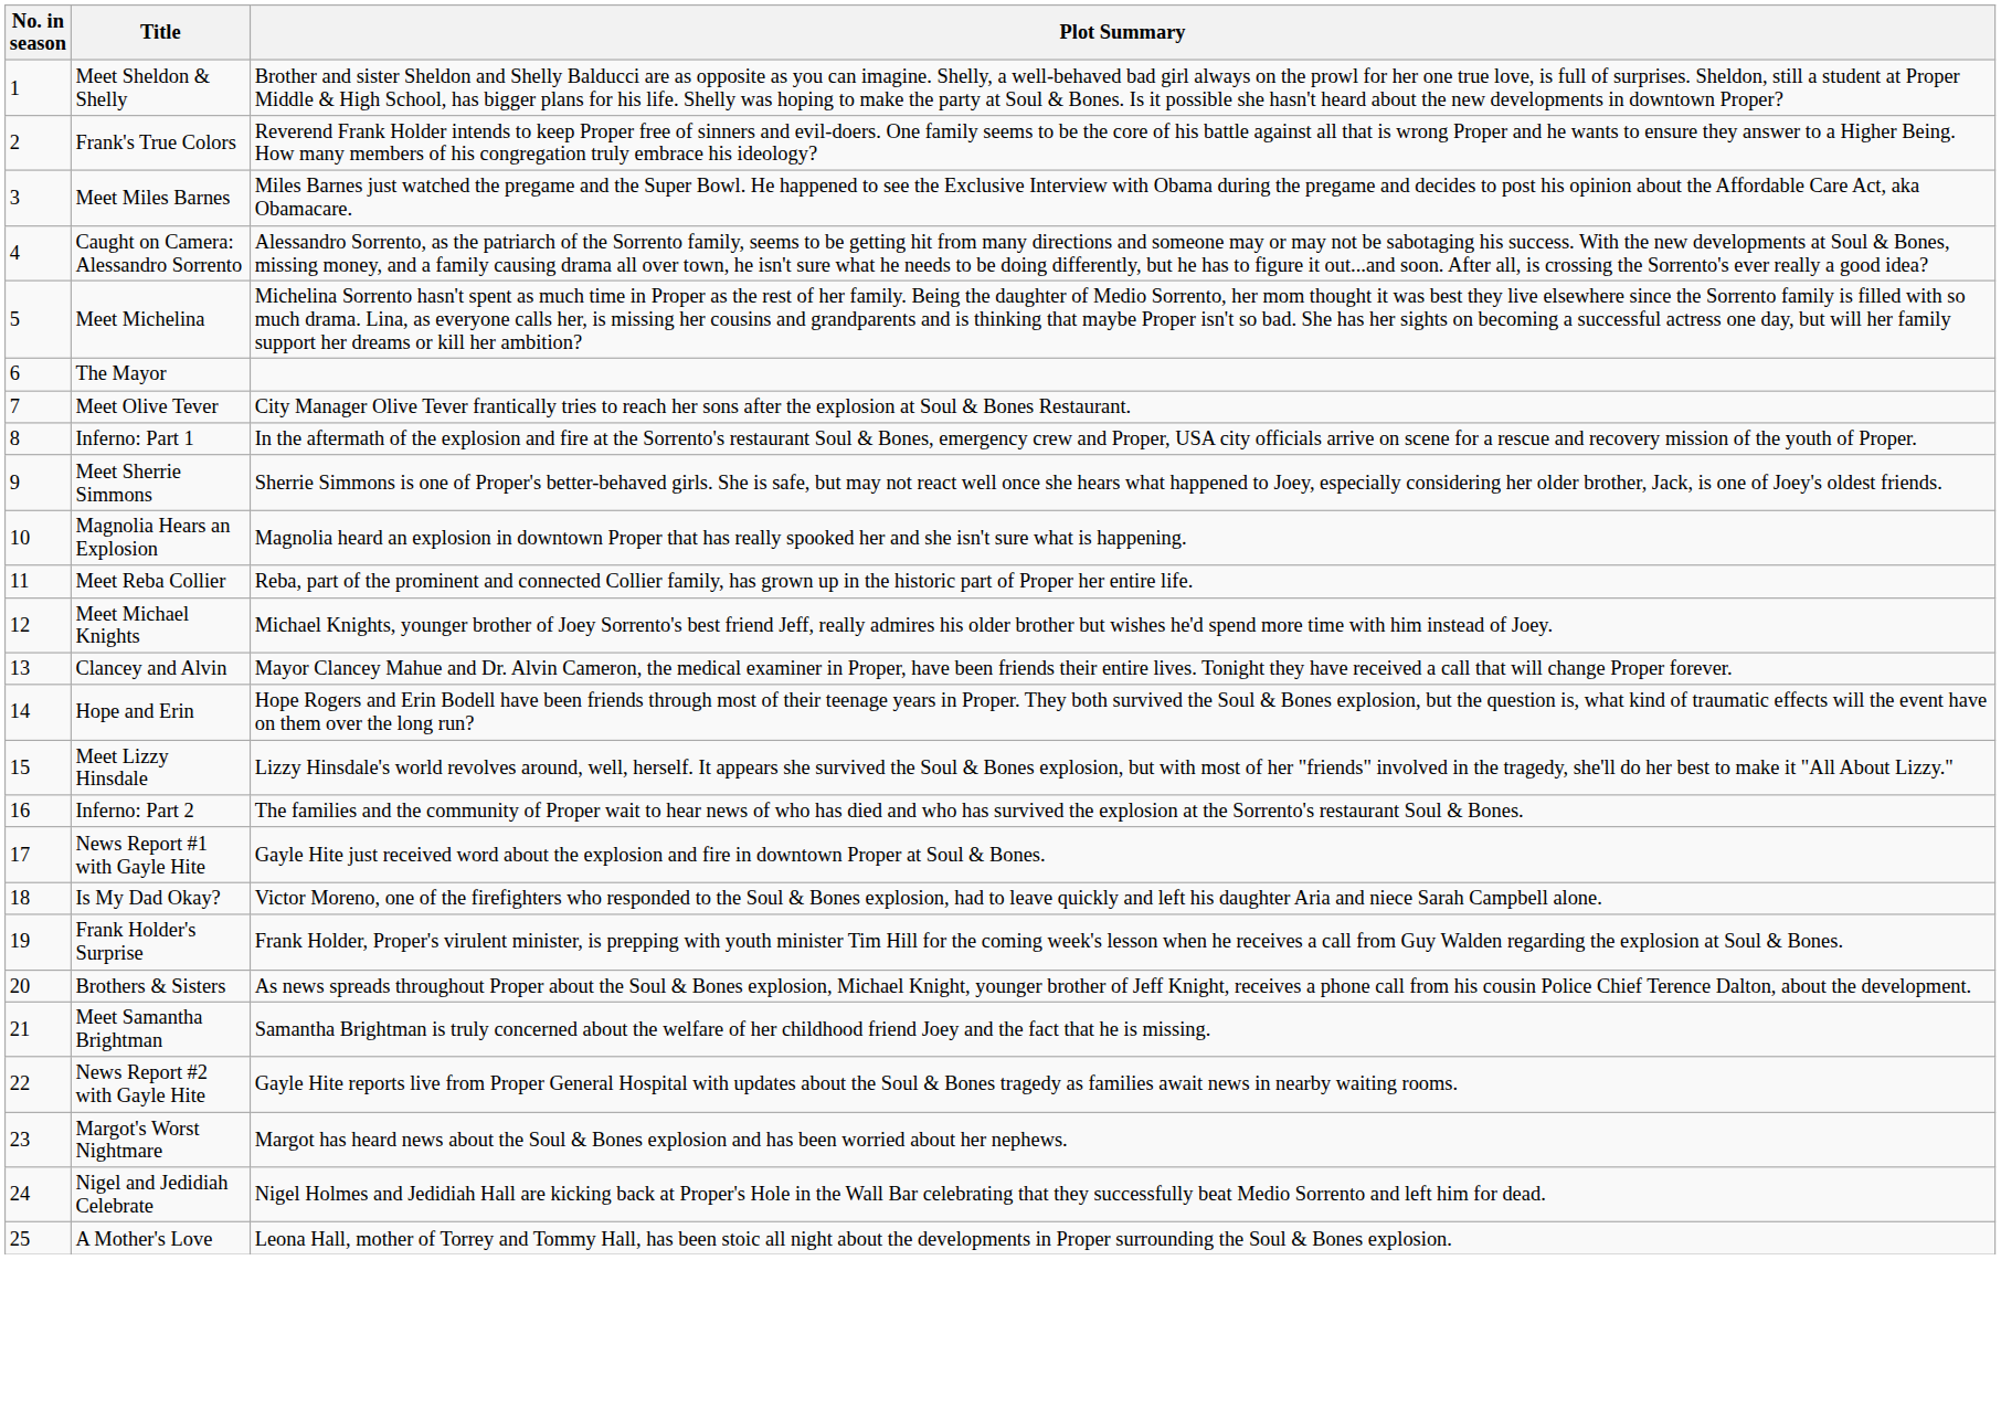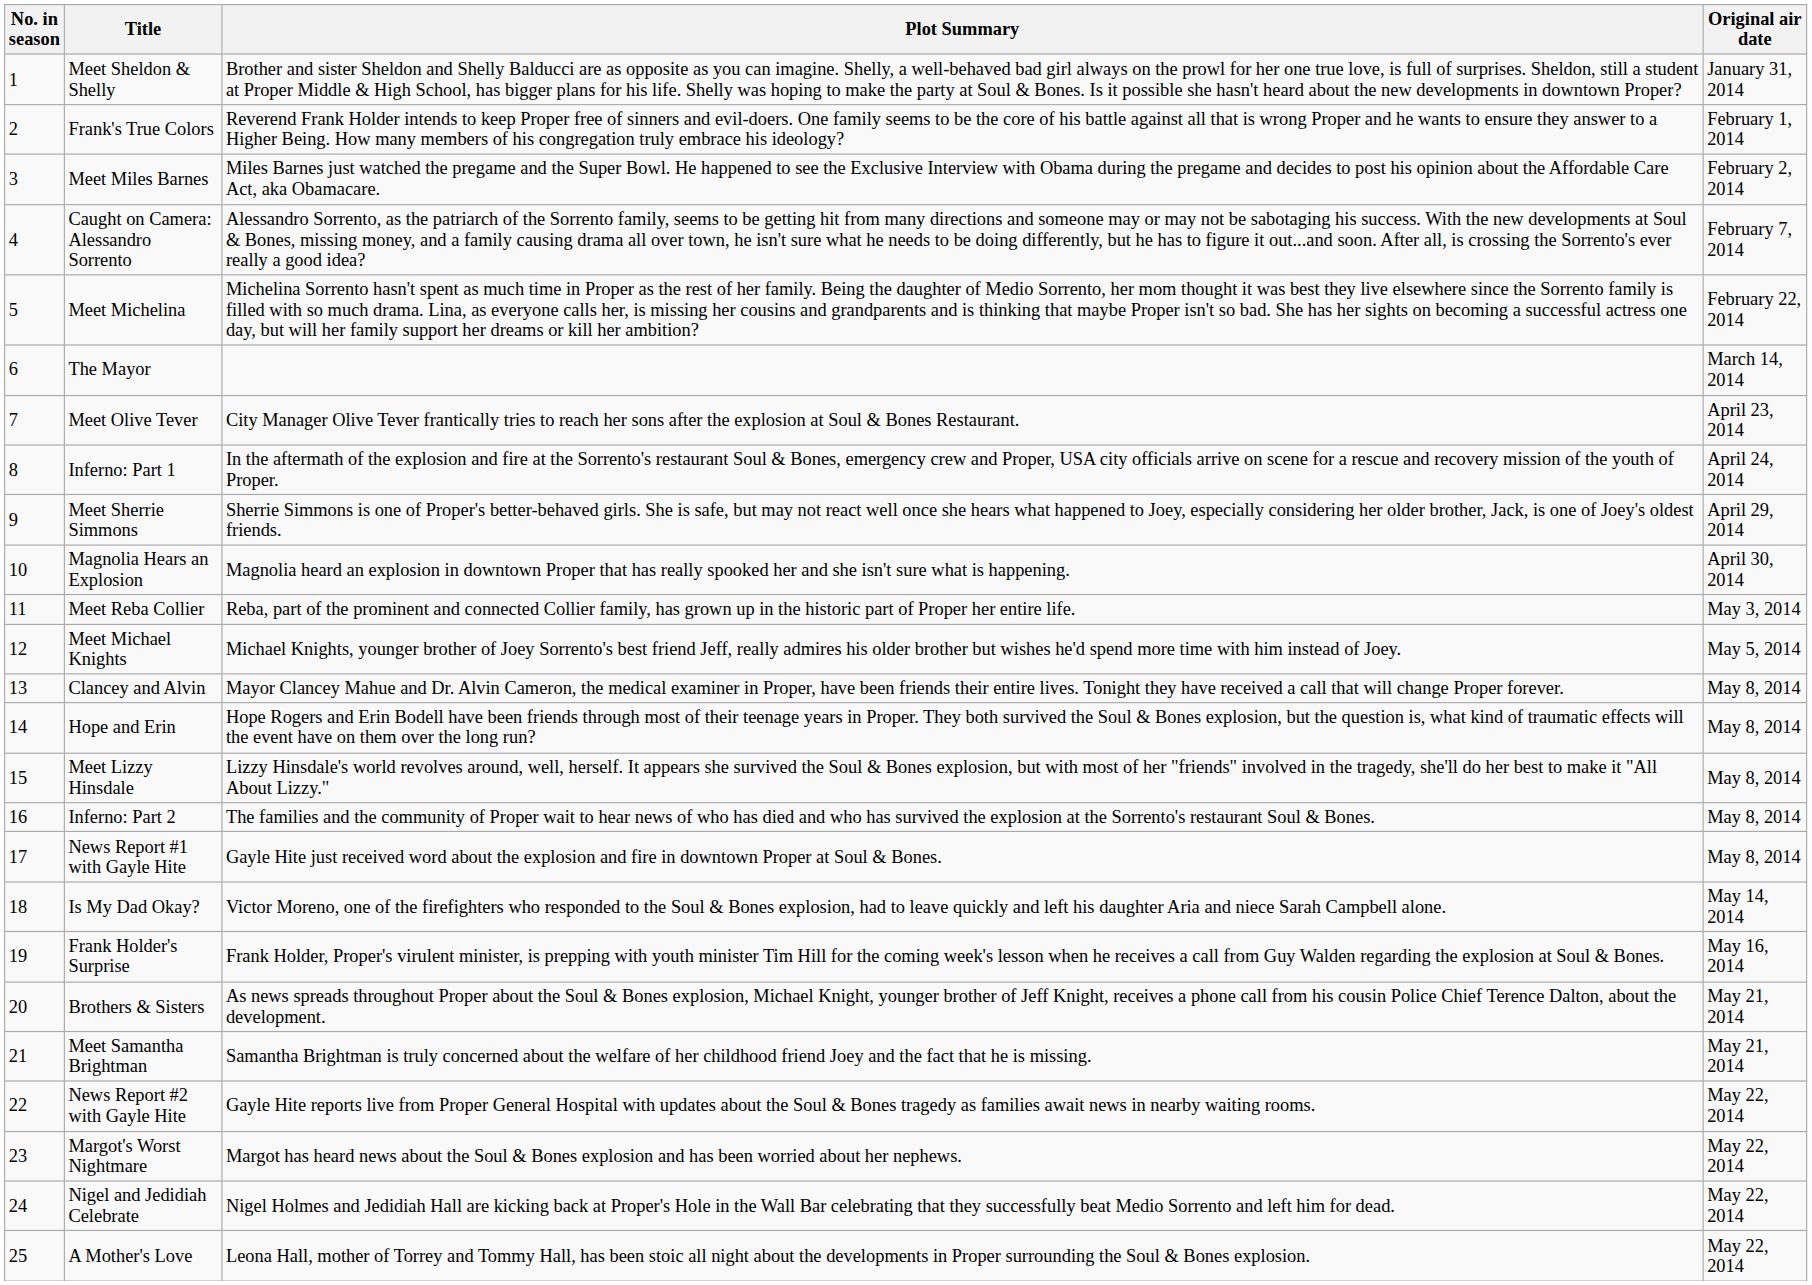 <table class="wikitable">
 <tr>
 <th>No. in<br>season</th>
 <th>Title</th>
 <th>Plot Summary</th>
+<th>Original air date</th>
 </tr>
 <tr>
 <td>1</td>
 <td>Meet Sheldon & Shelly</td>
 <td>Brother and sister Sheldon and Shelly Balducci are as opposite as you can imagine. Shelly, a well-behaved bad girl always on the prowl for her one true love, is full of surprises. Sheldon, still a student at Proper Middle & High School, has bigger plans for his life. Shelly was hoping to make the party at Soul & Bones. Is it possible she hasn't heard about the new developments in downtown Proper?</td>
+<td>January 31, 2014</td>
 </tr>
 <tr>
 <td>2</td>
 <td>Frank's True Colors</td>
 <td>Reverend Frank Holder intends to keep Proper free of sinners and evil-doers. One family seems to be the core of his battle against all that is wrong Proper and he wants to ensure they answer to a Higher Being. How many members of his congregation truly embrace his ideology?</td>
+<td>February 1, 2014</td>
 </tr>
 <tr>
 <td>3</td>
 <td>Meet Miles Barnes</td>
 <td>Miles Barnes just watched the pregame and the Super Bowl. He happened to see the Exclusive Interview with Obama during the pregame and decides to post his opinion about the Affordable Care Act, aka Obamacare.</td>
+<td>February 2, 2014</td>
 </tr>
 <tr>
 <td>4</td>
 <td>Caught on Camera:<br>Alessandro Sorrento</td>
 <td>Alessandro Sorrento, as the patriarch of the Sorrento family, seems to be getting hit from many directions and someone may or may not be sabotaging his success. With the new developments at Soul & Bones, missing money, and a family causing drama all over town, he isn't sure what he needs to be doing differently, but he has to figure it out...and soon. After all, is crossing the Sorrento's ever really a good idea?</td>
+<td>February 7, 2014</td>
 </tr>
 <tr>
 <td>5</td>
 <td>Meet Michelina</td>
 <td>Michelina Sorrento hasn't spent as much time in Proper as the rest of her family. Being the daughter of Medio Sorrento, her mom thought it was best they live elsewhere since the Sorrento family is filled with so much drama. Lina, as everyone calls her, is missing her cousins and grandparents and is thinking that maybe Proper isn't so bad. She has her sights on becoming a successful actress one day, but will her family support her dreams or kill her ambition?</td>
+<td>February 22, 2014</td>
 </tr>
 <tr>
 <td>6</td>
 <td>The Mayor</td>
 <td></td>
+<td>March 14, 2014</td>
 </tr>
 <tr>
 <td>7</td>
 <td>Meet Olive Tever</td>
 <td>City Manager Olive Tever frantically tries to reach her sons after the explosion at Soul & Bones Restaurant.</td>
+<td>April 23, 2014</td>
 </tr>
 <tr>
 <td>8</td>
 <td>Inferno: Part 1</td>
 <td>In the aftermath of the explosion and fire at the Sorrento's restaurant Soul & Bones, emergency crew and Proper, USA city officials arrive on scene for a rescue and recovery mission of the youth of Proper.</td>
+<td>April 24, 2014</td>
 </tr>
 <tr>
 <td>9</td>
 <td>Meet Sherrie Simmons</td>
 <td>Sherrie Simmons is one of Proper's better-behaved girls. She is safe, but may not react well once she hears what happened to Joey, especially considering her older brother, Jack, is one of Joey's oldest friends.</td>
+<td>April 29, 2014</td>
 </tr>
 <tr>
 <td>10</td>
 <td>Magnolia Hears an Explosion</td>
 <td>Magnolia heard an explosion in downtown Proper that has really spooked her and she isn't sure what is happening.</td>
+<td>April 30, 2014</td>
 </tr>
 <tr>
 <td>11</td>
 <td>Meet Reba Collier</td>
 <td>Reba, part of the prominent and connected Collier family, has grown up in the historic part of Proper her entire life.</td>
+<td>May 3, 2014</td>
 </tr>
 <tr>
 <td>12</td>
 <td>Meet Michael Knights</td>
 <td>Michael Knights, younger brother of Joey Sorrento's best friend Jeff, really admires his older brother but wishes he'd spend more time with him instead of Joey.</td>
+<td>May 5, 2014</td>
 </tr>
 <tr>
 <td>13</td>
 <td>Clancey and Alvin</td>
 <td>Mayor Clancey Mahue and Dr. Alvin Cameron, the medical examiner in Proper, have been friends their entire lives. Tonight they have received a call that will change Proper forever.</td>
+<td>May 8, 2014</td>
 </tr>
 <tr>
 <td>14</td>
 <td>Hope and Erin</td>
 <td>Hope Rogers and Erin Bodell have been friends through most of their teenage years in Proper. They both survived the Soul & Bones explosion, but the question is, what kind of traumatic effects will the event have on them over the long run?</td>
+<td>May 8, 2014</td>
 </tr>
 <tr>
 <td>15</td>
 <td>Meet Lizzy Hinsdale</td>
 <td>Lizzy Hinsdale's world revolves around, well, herself. It appears she survived the Soul & Bones explosion, but with most of her "friends" involved in the tragedy, she'll do her best to make it "All About Lizzy."</td>
+<td>May 8, 2014</td>
 </tr>
 <tr>
 <td>16</td>
 <td>Inferno: Part 2</td>
 <td>The families and the community of Proper wait to hear news of who has died and who has survived the explosion at the Sorrento's restaurant Soul & Bones.</td>
+<td>May 8, 2014</td>
 </tr>
 <tr>
 <td>17</td>
 <td>News Report #1 with Gayle Hite</td>
 <td>Gayle Hite just received word about the explosion and fire in downtown Proper at Soul & Bones.</td>
+<td>May 8, 2014</td>
 </tr>
 <tr>
 <td>18</td>
 <td>Is My Dad Okay?</td>
 <td>Victor Moreno, one of the firefighters who responded to the Soul & Bones explosion, had to leave quickly and left his daughter Aria and niece Sarah Campbell alone.</td>
+<td>May 14, 2014</td>
 </tr>
 <tr>
 <td>19</td>
 <td>Frank Holder's Surprise</td>
 <td>Frank Holder, Proper's virulent minister, is prepping with youth minister Tim Hill for the coming week's lesson when he receives a call from Guy Walden regarding the explosion at Soul & Bones.</td>
+<td>May 16, 2014</td>
 </tr>
 <tr>
 <td>20</td>
 <td>Brothers & Sisters</td>
 <td>As news spreads throughout Proper about the Soul & Bones explosion, Michael Knight, younger brother of Jeff Knight, receives a phone call from his cousin Police Chief Terence Dalton, about the development.</td>
+<td>May 21, 2014</td>
 </tr>
 <tr>
 <td>21</td>
 <td>Meet Samantha Brightman</td>
 <td>Samantha Brightman is truly concerned about the welfare of her childhood friend Joey and the fact that he is missing.</td>
+<td>May 21, 2014</td>
 </tr>
 <tr>
 <td>22</td>
 <td>News Report #2 with Gayle Hite</td>
 <td>Gayle Hite reports live from Proper General Hospital with updates about the Soul & Bones tragedy as families await news in nearby waiting rooms.</td>
+<td>May 22, 2014</td>
 </tr>
 <tr>
 <td>23</td>
 <td>Margot's Worst Nightmare</td>
 <td>Margot has heard news about the Soul & Bones explosion and has been worried about her nephews.</td>
+<td>May 22, 2014</td>
 </tr>
 <tr>
 <td>24</td>
 <td>Nigel and Jedidiah Celebrate</td>
 <td>Nigel Holmes and Jedidiah Hall are kicking back at Proper's Hole in the Wall Bar celebrating that they successfully beat Medio Sorrento and left him for dead.</td>
+<td>May 22, 2014</td>
 </tr>
 <tr>
 <td>25</td>
 <td>A Mother's Love</td>
 <td>Leona Hall, mother of Torrey and Tommy Hall, has been stoic all night about the developments in Proper surrounding the Soul & Bones explosion.</td>
+<td>May 22, 2014</td>
 </tr>
 </table>
